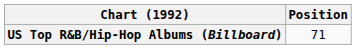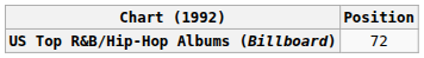 <table class="wikitable plainrowheaders" style="text-align:center">
 <tr>
 <th scope="col">Chart (1992)</th>
 <th scope="col">Position</th>
 </tr>
 <tr>
 <th scope="row">US Top R&B/Hip-Hop Albums (<em>Billboard</em>)</th>
-<td>71</td>
+<td>72</td>
 </tr>
 </table>
